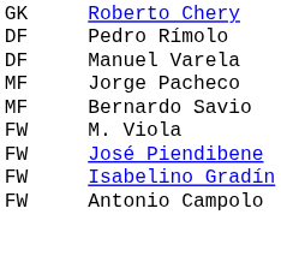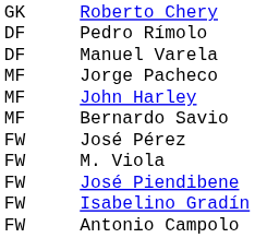 <table cellspacing="0" cellpadding="0" style="font-size:90%; margin:0.2em auto;">
 <tr>
 <th width="25"></th>
 <th width="25"></th>
 </tr>
 <tr>
 <td>GK</td>
 <td></td>
 <td> <a href='#'>Roberto Chery</a></td>
 </tr>
 <tr>
 <td>DF</td>
 <td></td>
 <td> Pedro Rímolo</td>
 </tr>
 <tr>
 <td>DF</td>
 <td></td>
 <td> Manuel Varela</td>
 </tr>
 <tr>
 <td>MF</td>
 <td></td>
 <td> Jorge Pacheco</td>
 </tr>
 <tr>
 <td>MF</td>
 <td></td>
+<td> <a href='#'>John Harley</a></td>
+</tr>
+<tr>
+<td>MF</td>
+<td></td>
 <td> Bernardo Savio</td>
+</tr>
+<tr>
+<td>FW</td>
+<td></td>
+<td> José Pérez</td>
 </tr>
 <tr>
 <td>FW</td>
 <td></td>
 <td> M. Viola</td>
 </tr>
 <tr>
 <td>FW</td>
 <td></td>
 <td> <a href='#'>José Piendibene</a></td>
 </tr>
 <tr>
 <td>FW</td>
 <td></td>
 <td> <a href='#'>Isabelino Gradín</a></td>
 </tr>
 <tr>
 <td>FW</td>
 <td></td>
 <td> Antonio Campolo</td>
 </tr>
 </table>
